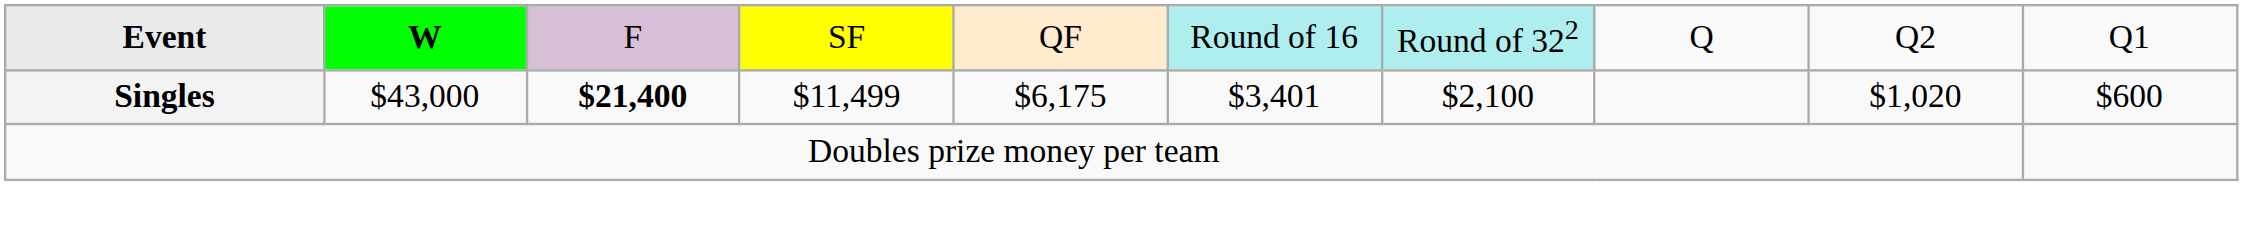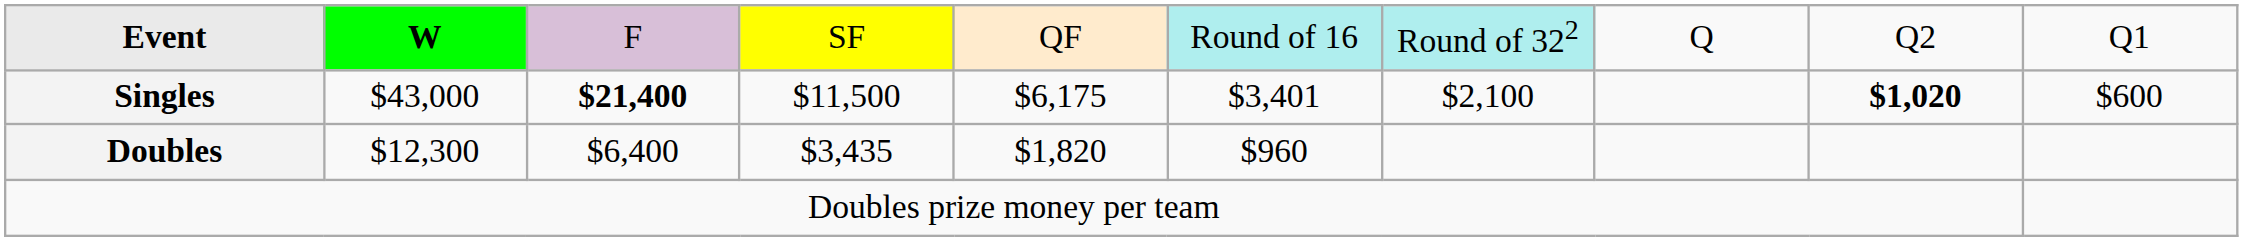 <table class=wikitable style=font-size:90%;text-align:center>
 <tr>
 <td style="width:130px; background:#eaeaea;"><strong>Event</strong></td>
 <td style="width:80px; background:lime;"><strong>W</strong></td>
 <td style="width:85px; background:thistle;">F</td>
 <td style="width:85px; background:#ff0;">SF</td>
 <td style="width:85px; background:#ffebcd;">QF</td>
 <td style="width:85px; background:#afeeee;">Round of 16</td>
 <td style="width:85px; background:#afeeee;">Round of 32<sup>2</sup></td>
 <td width=85>Q</td>
 <td width=85>Q2</td>
 <td width=85>Q1</td>
 </tr>
 <tr>
 <td style="background:#f3f3f3;"><strong>Singles</strong></td>
 <td>$43,000</td>
 <td><strong>$21,400</strong></td>
-<td>$11,499</td>
+<td>$11,500</td>
 <td>$6,175</td>
 <td>$3,401</td>
 <td>$2,100</td>
 <td></td>
-<td>$1,020</td>
+<td><strong>$1,020</strong></td>
 <td>$600</td>
+</tr>
+<tr>
+<td style="background:#f3f3f3;"><strong>Doubles</strong></td>
+<td>$12,300</td>
+<td>$6,400</td>
+<td>$3,435</td>
+<td>$1,820</td>
+<td>$960</td>
+<td></td>
+<td></td>
+<td></td>
+<td></td>
 </tr>
 <tr>
 <td colspan=9>Doubles prize money per team</td>
 </tr>
 </table>
